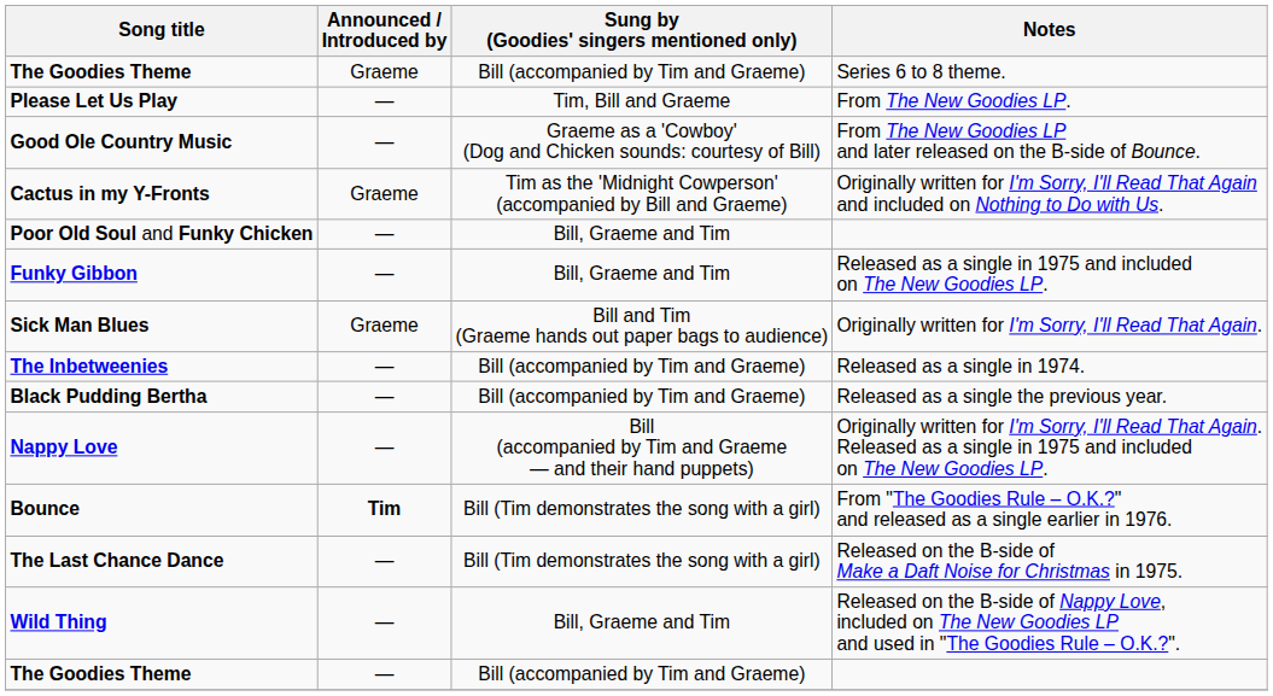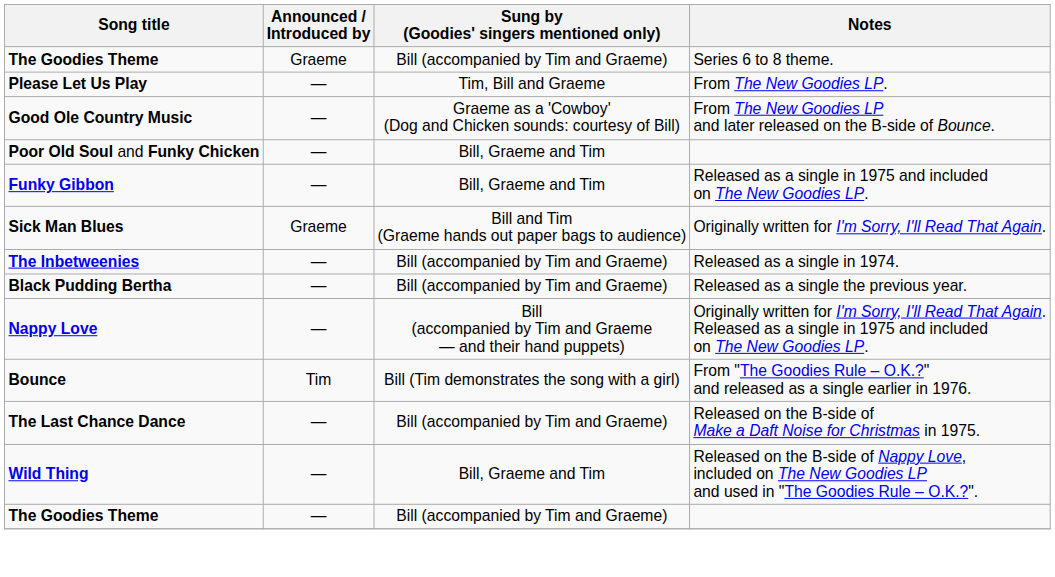 <table style="margin:auto;"  class="wikitable sortable">
 <tr>
 <th>Song title</th>
 <th>Announced / <br>Introduced by</th>
 <th>Sung by <br>(Goodies' singers mentioned only)</th>
 <th>Notes</th>
 </tr>
 <tr>
 <td><strong>The Goodies Theme</strong></td>
 <td style="text-align:center;">Graeme</td>
 <td style="text-align:center;">Bill (accompanied by Tim and Graeme)</td>
 <td>Series 6 to 8 theme.</td>
 </tr>
 <tr>
 <td><strong>Please Let Us Play</strong></td>
 <td style="text-align:center;">—</td>
 <td style="text-align:center;">Tim, Bill and Graeme</td>
 <td>From <em><a href='#'>The New Goodies LP</a></em>.</td>
 </tr>
 <tr>
 <td><strong>Good Ole Country Music</strong></td>
 <td style="text-align:center;">—</td>
 <td style="text-align:center;">Graeme as a 'Cowboy' <br>(Dog and Chicken sounds: courtesy of Bill)</td>
 <td>From <em><a href='#'>The New Goodies LP</a></em> <br>and later released on the B-side of <em>Bounce</em>.</td>
-</tr>
-<tr>
-<td><strong>Cactus in my Y-Fronts</strong></td>
-<td style="text-align:center;">Graeme</td>
-<td style="text-align:center;">Tim as the 'Midnight Cowperson' <br>(accompanied by Bill and Graeme)</td>
-<td>Originally written for <em><a href='#'>I'm Sorry, I'll Read That Again</a></em> <br>and included on <em><a href='#'>Nothing to Do with Us</a></em>.</td>
 </tr>
 <tr>
 <td><strong>Poor Old Soul</strong> and <strong>Funky Chicken</strong></td>
 <td style="text-align:center;">—</td>
 <td style="text-align:center;">Bill, Graeme and Tim</td>
 <td></td>
 </tr>
 <tr>
 <td><strong><a href='#'>Funky Gibbon</a></strong></td>
 <td style="text-align:center;">—</td>
 <td style="text-align:center;">Bill, Graeme and Tim</td>
 <td>Released as a single in 1975 and included <br>on <em><a href='#'>The New Goodies LP</a></em>.</td>
 </tr>
 <tr>
 <td><strong>Sick Man Blues</strong></td>
 <td style="text-align:center;">Graeme</td>
 <td style="text-align:center;">Bill and Tim <br>(Graeme hands out paper bags to audience)</td>
 <td>Originally written for <em><a href='#'>I'm Sorry, I'll Read That Again</a></em>.</td>
 </tr>
 <tr>
 <td><strong><a href='#'>The Inbetweenies</a></strong></td>
 <td style="text-align:center;">—</td>
 <td style="text-align:center;">Bill (accompanied by Tim and Graeme)</td>
 <td>Released as a single in 1974.</td>
 </tr>
 <tr>
 <td><strong>Black Pudding Bertha</strong></td>
 <td style="text-align:center;">—</td>
 <td style="text-align:center;">Bill (accompanied by Tim and Graeme)</td>
 <td>Released as a single the previous year.</td>
 </tr>
 <tr>
 <td><strong><a href='#'>Nappy Love</a></strong></td>
 <td style="text-align:center;">—</td>
 <td style="text-align:center;">Bill <br>(accompanied by Tim and Graeme <br>— and their hand puppets)</td>
 <td>Originally written for <em><a href='#'>I'm Sorry, I'll Read That Again</a></em>. <br>Released as a single in 1975 and included <br>on <em><a href='#'>The New Goodies LP</a></em>.</td>
 </tr>
 <tr>
 <td><strong>Bounce</strong></td>
-<td style="text-align:center;"><strong>Tim</strong></td>
+<td style="text-align:center;">Tim</td>
 <td style="text-align:center;">Bill (Tim demonstrates the song with a girl)</td>
 <td>From "<a href='#'>The Goodies Rule – O.K.?</a>" <br>and released as a single earlier in 1976.</td>
 </tr>
 <tr>
 <td><strong>The Last Chance Dance</strong></td>
 <td style="text-align:center;">—</td>
-<td style="text-align:center;">Bill (Tim demonstrates the song with a girl)</td>
+<td style="text-align:center;">Bill (accompanied by Tim and Graeme)</td>
 <td>Released on the B-side of <br><em><a href='#'>Make a Daft Noise for Christmas</a></em> in 1975.</td>
 </tr>
 <tr>
 <td><strong><a href='#'>Wild Thing</a></strong></td>
 <td style="text-align:center;">—</td>
 <td style="text-align:center;">Bill, Graeme and Tim</td>
 <td>Released on the B-side of <em><a href='#'>Nappy Love</a></em>, <br>included on <em><a href='#'>The New Goodies LP</a></em> <br>and used in "<a href='#'>The Goodies Rule – O.K.?</a>".</td>
 </tr>
 <tr>
 <td><strong>The Goodies Theme</strong></td>
 <td style="text-align:center;">—</td>
 <td style="text-align:center;">Bill (accompanied by Tim and Graeme)</td>
 <td></td>
 </tr>
 <tr>
 </tr>
 </table>
